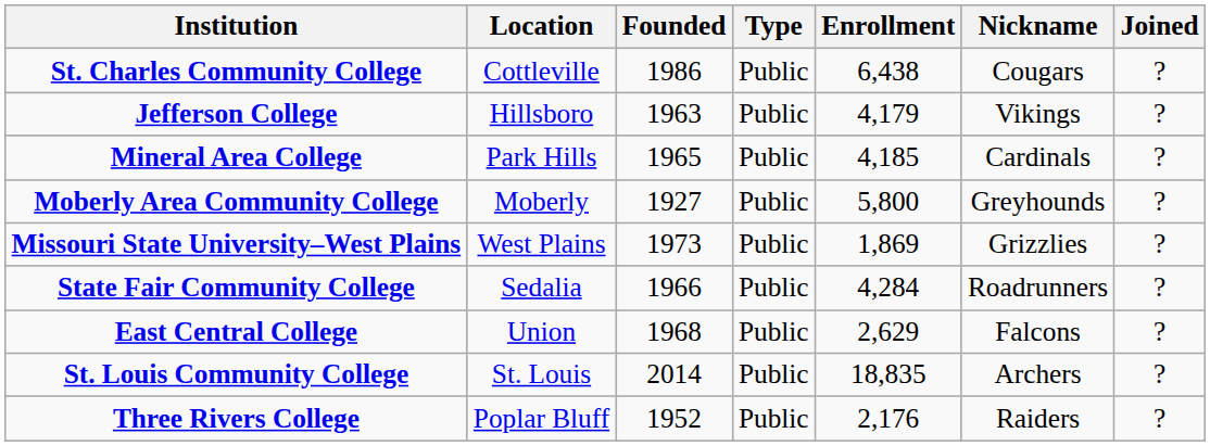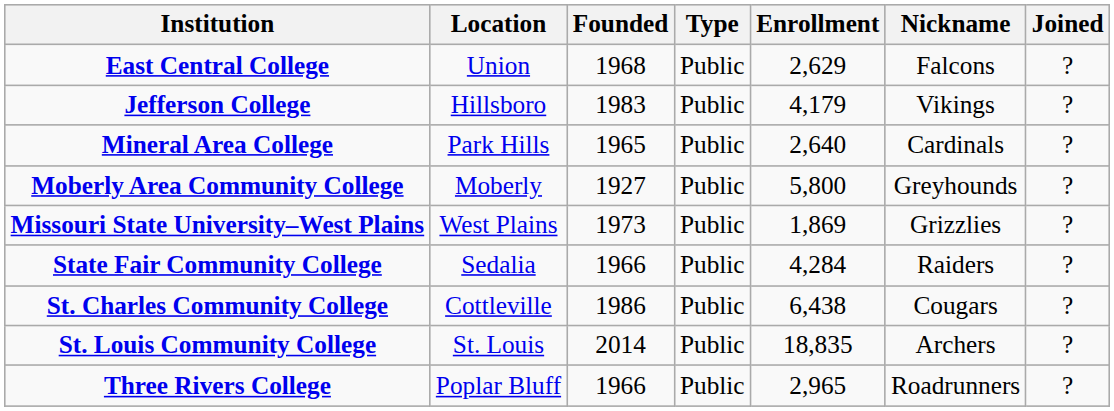 <table class="wikitable sortable" style="text-align:center;">
 <tr>
 <th>Institution</th>
 <th>Location</th>
 <th>Founded</th>
 <th>Type</th>
 <th>Enrollment</th>
 <th>Nickname</th>
 <th>Joined</th>
 </tr>
 <tr>
-<td><strong><a href='#'>St. Charles Community College</a></strong></td>
-<td><a href='#'>Cottleville</a></td>
-<td>1986</td>
+<td><strong><a href='#'>East Central College</a></strong></td>
+<td><a href='#'>Union</a></td>
+<td>1968</td>
 <td>Public</td>
-<td>6,438</td>
-<td>Cougars</td>
+<td>2,629</td>
+<td>Falcons</td>
 <td>?</td>
 </tr>
 <tr>
 <td><strong><a href='#'>Jefferson College</a></strong></td>
 <td><a href='#'>Hillsboro</a></td>
-<td>1963</td>
+<td>1983</td>
 <td>Public</td>
 <td>4,179</td>
 <td>Vikings</td>
 <td>?</td>
 </tr>
 <tr>
 <td><strong><a href='#'>Mineral Area College</a></strong></td>
 <td><a href='#'>Park Hills</a></td>
 <td>1965</td>
 <td>Public</td>
-<td>4,185</td>
+<td>2,640</td>
 <td>Cardinals</td>
 <td>?</td>
 </tr>
 <tr>
 <td><strong><a href='#'>Moberly Area Community College</a></strong></td>
 <td><a href='#'>Moberly</a></td>
 <td>1927</td>
 <td>Public</td>
 <td>5,800</td>
 <td>Greyhounds</td>
 <td>?</td>
 </tr>
 <tr>
 <td><strong><a href='#'>Missouri State University–West Plains</a></strong></td>
 <td><a href='#'>West Plains</a></td>
 <td>1973</td>
 <td>Public</td>
 <td>1,869</td>
 <td>Grizzlies</td>
 <td>?</td>
 </tr>
 <tr>
 <td><strong><a href='#'>State Fair Community College</a></strong></td>
 <td><a href='#'>Sedalia</a></td>
 <td>1966</td>
 <td>Public</td>
 <td>4,284</td>
-<td>Roadrunners</td>
+<td>Raiders</td>
 <td>?</td>
 </tr>
 <tr>
-<td><strong><a href='#'>East Central College</a></strong></td>
-<td><a href='#'>Union</a></td>
-<td>1968</td>
+<td><strong><a href='#'>St. Charles Community College</a></strong></td>
+<td><a href='#'>Cottleville</a></td>
+<td>1986</td>
 <td>Public</td>
-<td>2,629</td>
-<td>Falcons</td>
+<td>6,438</td>
+<td>Cougars</td>
 <td>?</td>
 </tr>
 <tr>
 <td><strong><a href='#'>St. Louis Community College</a></strong></td>
 <td><a href='#'>St. Louis</a></td>
 <td>2014</td>
 <td>Public</td>
 <td>18,835</td>
 <td>Archers</td>
 <td>?</td>
 </tr>
 <tr>
 <td><strong><a href='#'>Three Rivers College</a></strong></td>
 <td><a href='#'>Poplar Bluff</a></td>
-<td>1952</td>
+<td>1966</td>
 <td>Public</td>
-<td>2,176</td>
-<td>Raiders</td>
+<td>2,965</td>
+<td>Roadrunners</td>
 <td>?</td>
 </tr>
 </table>
